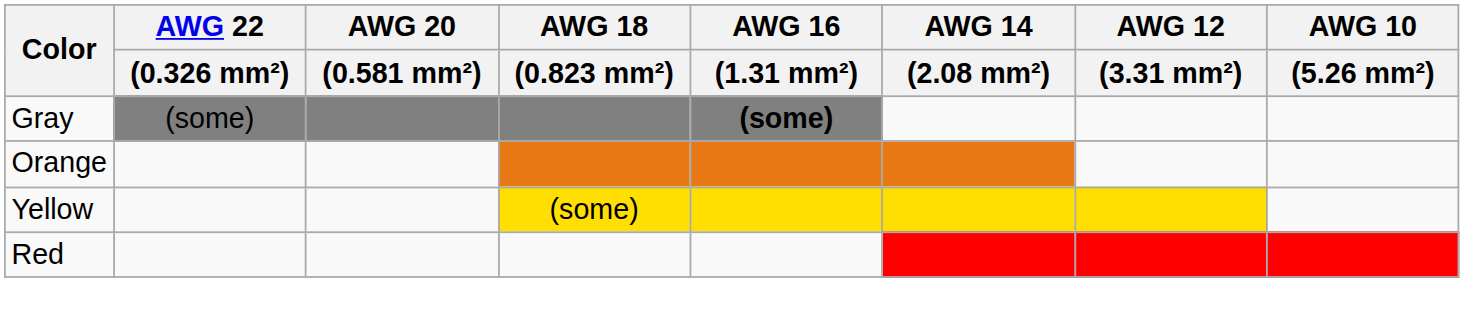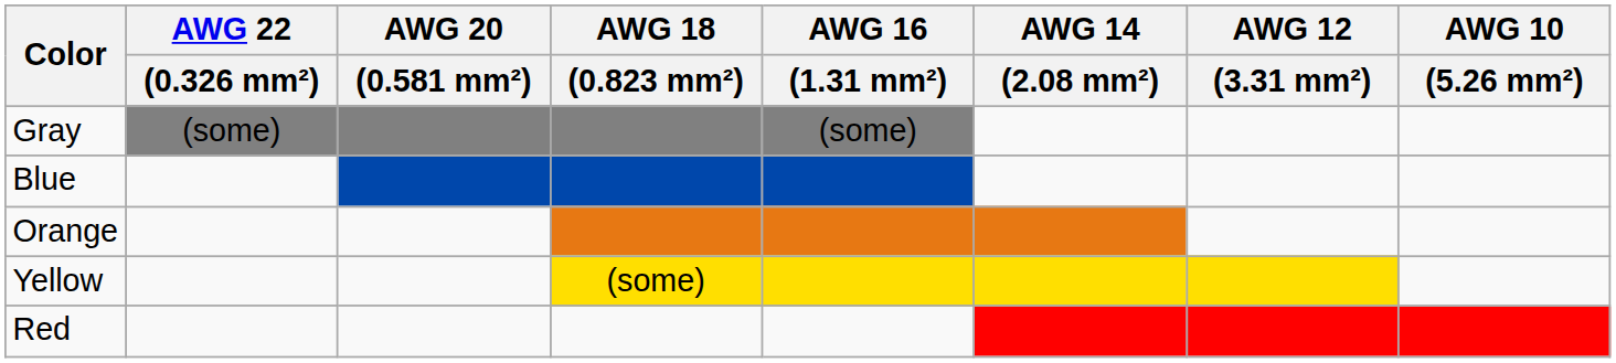 <table border="2" align="center" class="wikitable">
 <tr>
 <th rowspan=2>Color</th>
 <th width="100 px"><a href='#'>AWG</a> 22</th>
 <th width="100 px">AWG 20</th>
 <th width="100 px">AWG 18</th>
 <th width="100 px">AWG 16</th>
 <th width="100 px">AWG 14</th>
 <th width="100 px">AWG 12</th>
 <th width="100 px">AWG 10</th>
 </tr>
 <tr>
 <th width="100 px">(0.326 mm²)</th>
 <th width="100 px">(0.581 mm²)</th>
 <th width="100 px">(0.823 mm²)</th>
 <th width="100 px">(1.31 mm²)</th>
 <th width="100 px">(2.08 mm²)</th>
 <th width="100 px">(3.31 mm²)</th>
 <th width="100 px">(5.26 mm²)</th>
 </tr>
 <tr>
 <td>Gray</td>
 <td style="background:Gray; color=White" align=center>(some)</td>
 <td style="background:Gray; color=White"></td>
 <td style="background:Gray; color=White"></td>
-<td style="background:Gray; color=White" align=center><strong>(some)</strong></td>
+<td style="background:Gray; color=White" align=center>(some)</td>
+<td style="color=White"></td>
+<td style="color=White"></td>
+<td style="color=White"></td>
+</tr>
+<tr>
+<td>Blue</td>
+<td style="color=White"></td>
+<td style="background:#0047AB; color=White"></td>
+<td style="background:#0047AB; color=White"></td>
+<td style="background:#0047AB; color=White"></td>
 <td style="color=White"></td>
 <td style="color=White"></td>
 <td style="color=White"></td>
 </tr>
 <tr>
 <td>Orange</td>
 <td style="color=White"></td>
 <td style="color=White"></td>
 <td style="background:#E77813; color=White"></td>
 <td style="background:#E77813; color=White"></td>
 <td style="background:#E77813; color=White"></td>
 <td style="color=White"></td>
 <td style="color=White"></td>
 </tr>
 <tr>
 <td>Yellow</td>
 <td style="color=White"></td>
 <td style="color=White"></td>
 <td style="background:#FFDF00; color=White" align=center>(some)</td>
 <td style="background:#FFDF00; color=White"></td>
 <td style="background:#FFDF00; color=White"></td>
 <td style="background:#FFDF00; color=White"></td>
 <td style="color=White"></td>
 </tr>
 <tr>
 <td>Red</td>
 <td style="color=White"></td>
 <td style="color=White"></td>
 <td style="color=White"></td>
 <td style="color=White"></td>
 <td style="background:Red; color=White"></td>
 <td style="background:Red; color=White"></td>
 <td style="background:Red; color=White"></td>
 </tr>
 </table>
